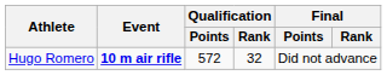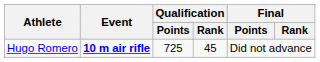 <table class="wikitable" style="font-size:90%">
 <tr>
 <th rowspan="2">Athlete</th>
 <th rowspan="2">Event</th>
 <th colspan=2>Qualification</th>
 <th colspan=2>Final</th>
 </tr>
 <tr style="font-size:95%">
 <th>Points</th>
 <th>Rank</th>
 <th>Points</th>
 <th>Rank</th>
 </tr>
 <tr align=center>
 <td align=left><a href='#'>Hugo Romero</a></td>
 <td align=left><strong><a href='#'>10 m air rifle</a></strong></td>
-<td>572</td>
-<td>32</td>
+<td>725</td>
+<td>45</td>
 <td colspan=2>Did not advance</td>
 </tr>
 </table>
